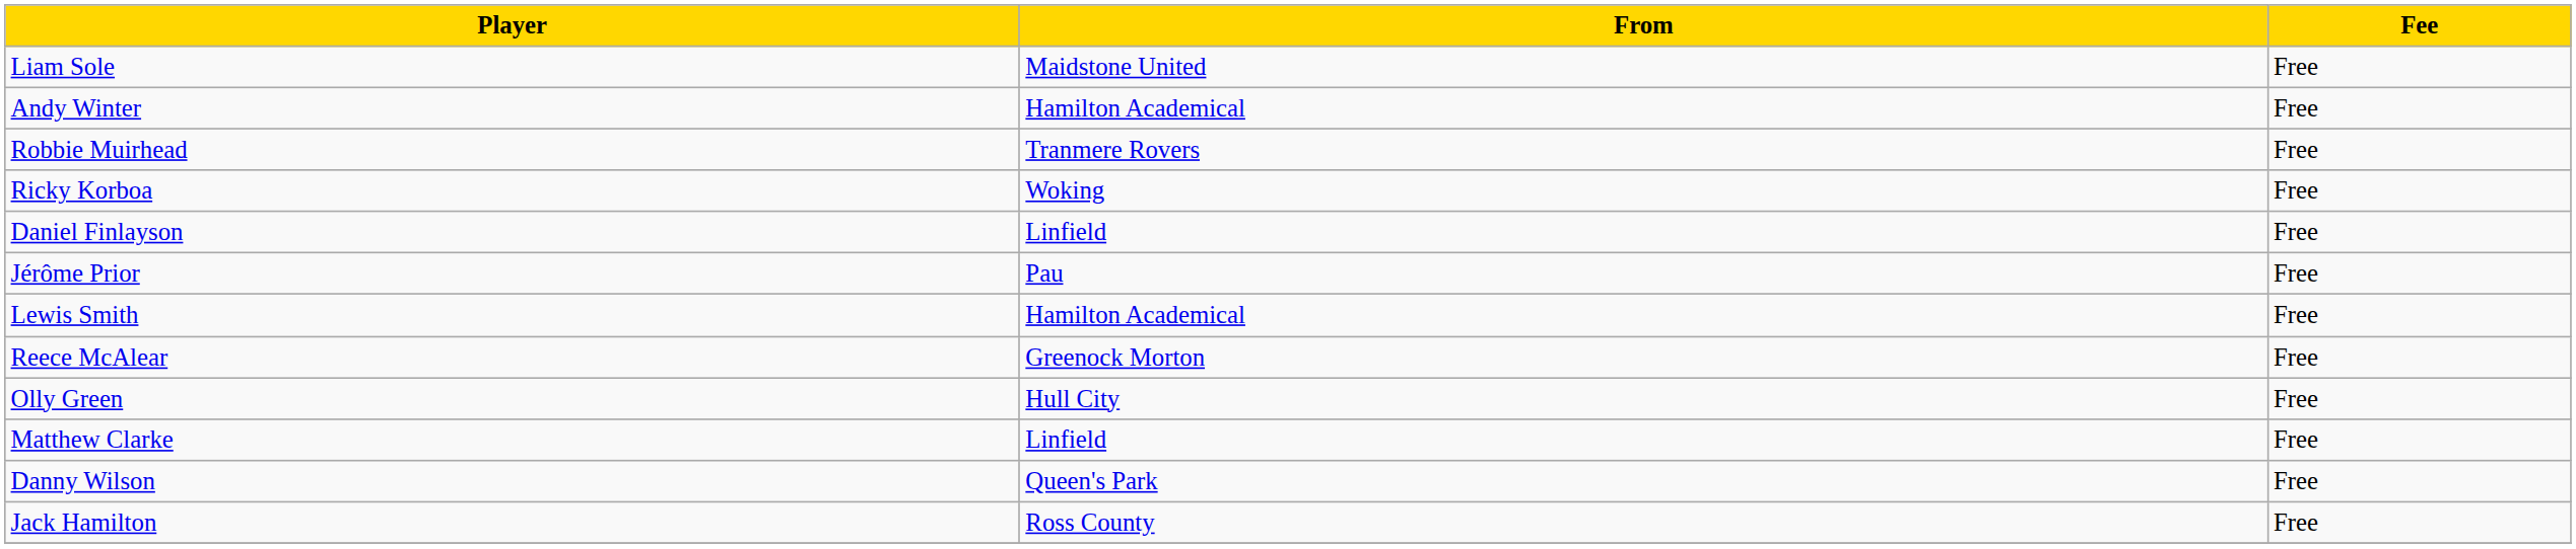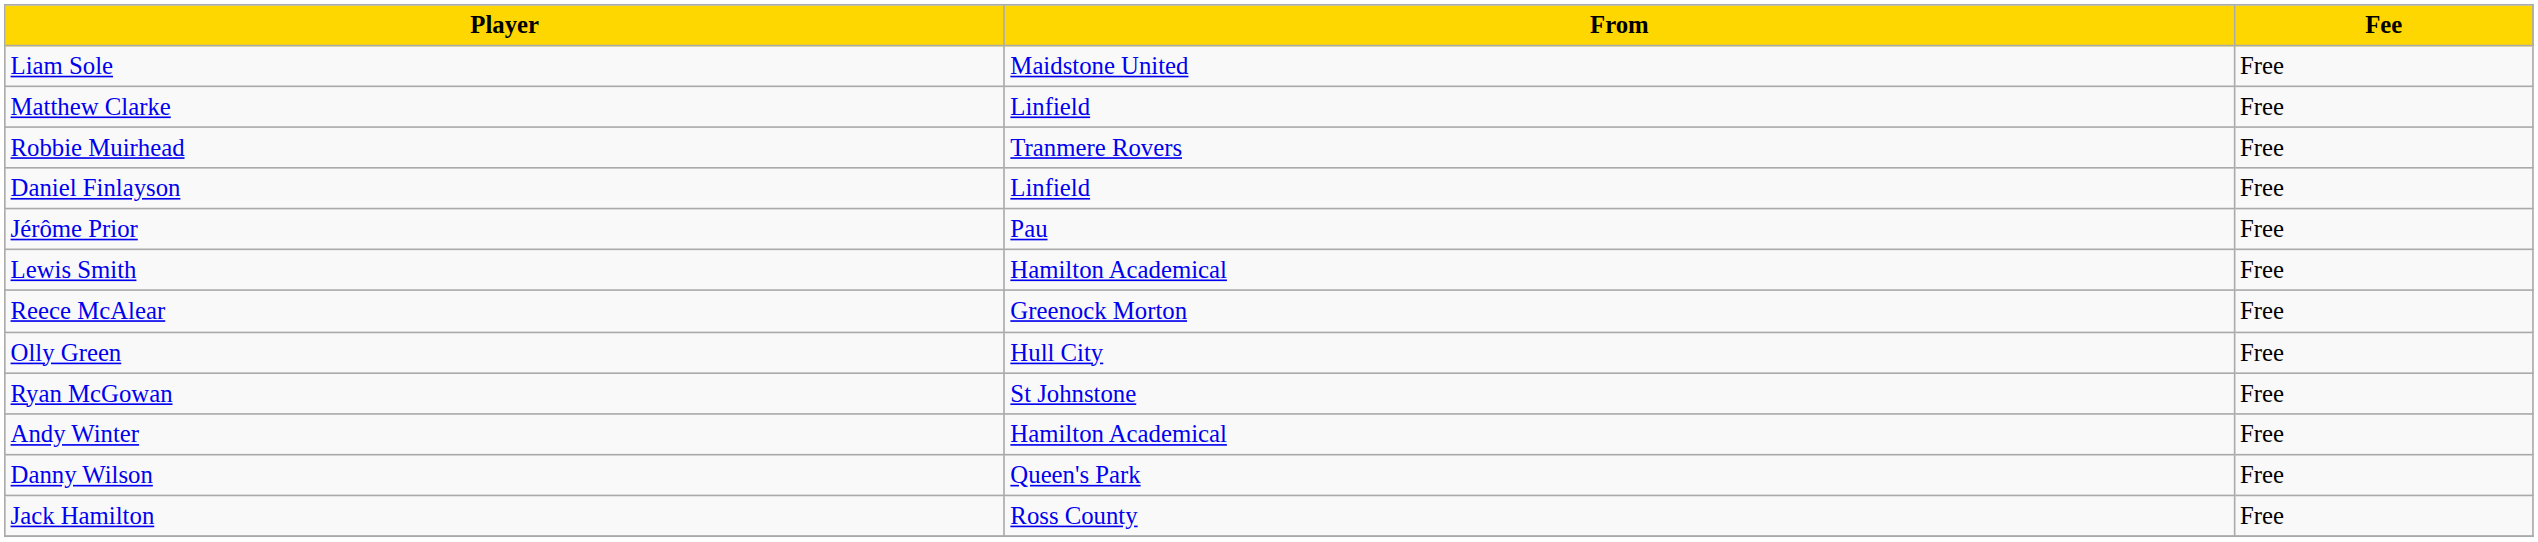 <table class="wikitable" style="text-align:left; font-size:95%;width:98%;">
 <tr>
 <th style="background:gold; color:black;">Player</th>
 <th style="background:gold; color:black;">From</th>
 <th style="background:gold; color:black;">Fee</th>
 </tr>
 <tr>
 <td> <a href='#'>Liam Sole</a></td>
 <td> <a href='#'>Maidstone United</a></td>
 <td>Free</td>
 </tr>
 <tr>
-<td> <a href='#'>Andy Winter</a></td>
-<td> <a href='#'>Hamilton Academical</a></td>
+<td> <a href='#'>Matthew Clarke</a></td>
+<td> <a href='#'>Linfield</a></td>
 <td>Free</td>
 </tr>
 <tr>
 <td> <a href='#'>Robbie Muirhead</a></td>
 <td> <a href='#'>Tranmere Rovers</a></td>
-<td>Free</td>
-</tr>
-<tr>
-<td> <a href='#'>Ricky Korboa</a></td>
-<td> <a href='#'>Woking</a></td>
 <td>Free</td>
 </tr>
 <tr>
 <td> <a href='#'>Daniel Finlayson</a></td>
 <td> <a href='#'>Linfield</a></td>
 <td>Free</td>
 </tr>
 <tr>
 <td> <a href='#'>Jérôme Prior</a></td>
 <td> <a href='#'>Pau</a></td>
 <td>Free</td>
 </tr>
 <tr>
 <td> <a href='#'>Lewis Smith</a></td>
 <td> <a href='#'>Hamilton Academical</a></td>
 <td>Free</td>
 </tr>
 <tr>
 <td> <a href='#'>Reece McAlear</a></td>
 <td> <a href='#'>Greenock Morton</a></td>
 <td>Free</td>
 </tr>
 <tr>
 <td> <a href='#'>Olly Green</a></td>
 <td> <a href='#'>Hull City</a></td>
 <td>Free</td>
 </tr>
 <tr>
-<td> <a href='#'>Matthew Clarke</a></td>
-<td> <a href='#'>Linfield</a></td>
+<td> <a href='#'>Ryan McGowan</a></td>
+<td> <a href='#'>St Johnstone</a></td>
+<td>Free</td>
+</tr>
+<tr>
+<td> <a href='#'>Andy Winter</a></td>
+<td> <a href='#'>Hamilton Academical</a></td>
 <td>Free</td>
 </tr>
 <tr>
 <td> <a href='#'>Danny Wilson</a></td>
 <td> <a href='#'>Queen's Park</a></td>
 <td>Free</td>
 </tr>
 <tr>
 <td> <a href='#'>Jack Hamilton</a></td>
 <td> <a href='#'>Ross County</a></td>
 <td>Free</td>
 </tr>
 <tr>
 </tr>
 </table>
